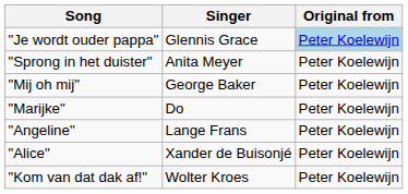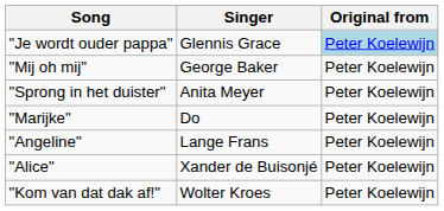 <table class="wikitable">
 <tr>
 <th>Song</th>
 <th>Singer</th>
 <th>Original from</th>
 </tr>
 <tr>
 <td>"Je wordt ouder pappa"</td>
 <td>Glennis Grace</td>
 <td style="background: lightblue;"><a href='#'>Peter Koelewijn</a></td>
 </tr>
 <tr>
-<td>"Sprong in het duister"</td>
-<td>Anita Meyer</td>
+<td>"Mij oh mij"</td>
+<td>George Baker</td>
 <td>Peter Koelewijn</td>
 </tr>
 <tr>
-<td>"Mij oh mij"</td>
-<td>George Baker</td>
+<td>"Sprong in het duister"</td>
+<td>Anita Meyer</td>
 <td>Peter Koelewijn</td>
 </tr>
 <tr>
 <td>"Marijke"</td>
 <td>Do</td>
 <td>Peter Koelewijn</td>
 </tr>
 <tr>
 <td>"Angeline"</td>
 <td>Lange Frans</td>
 <td>Peter Koelewijn</td>
 </tr>
 <tr>
 <td>"Alice"</td>
 <td>Xander de Buisonjé</td>
 <td>Peter Koelewijn</td>
 </tr>
 <tr>
 <td>"Kom van dat dak af!"</td>
 <td>Wolter Kroes</td>
 <td>Peter Koelewijn</td>
 </tr>
 </table>
